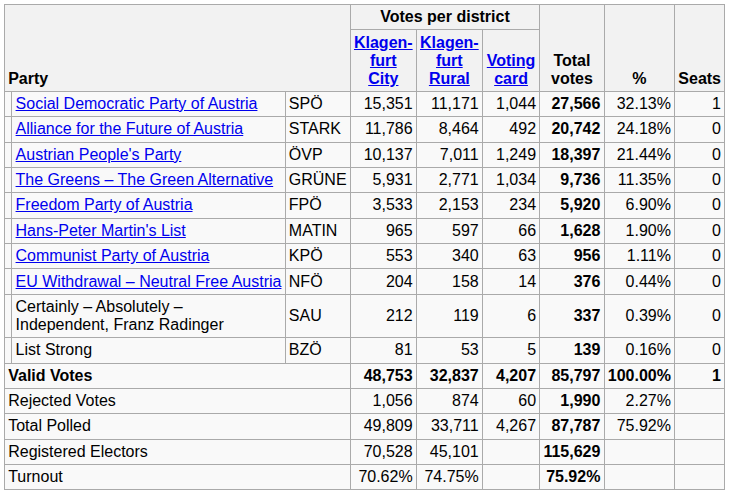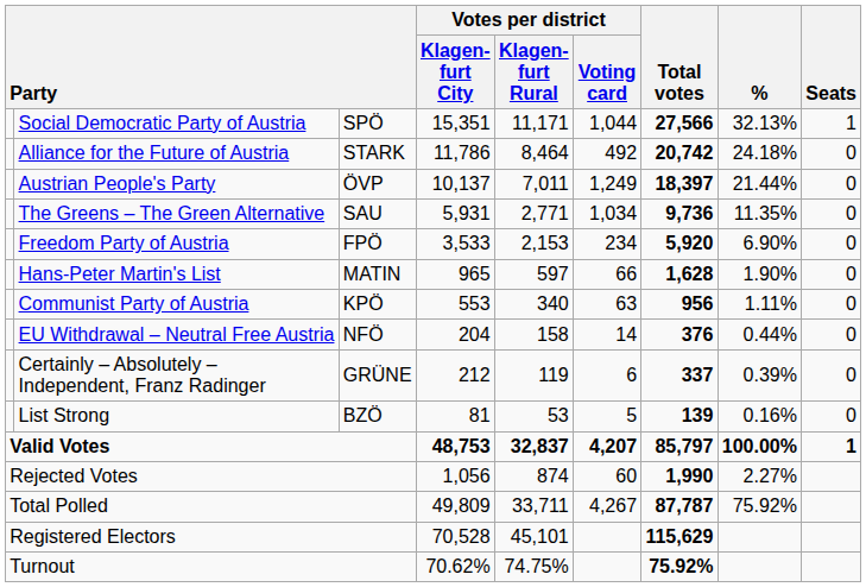 <table class="wikitable" border="1" style="text-align:right;">
 <tr>
 <th style="text-align:left;" valign=bottom rowspan=2 colspan=3>Party</th>
 <th colspan=3>Votes per district</th>
 <th align=center valign=bottom rowspan=2 width="50">Total<br>votes</th>
 <th align=center valign=bottom rowspan=2 width="50">%</th>
 <th align=center valign=bottom rowspan=2>Seats</th>
 </tr>
 <tr>
 <th align=center valign=bottom width="50"><a href='#'>Klagen-<br>furt<br>City</a></th>
 <th align=center valign=bottom width="50"><a href='#'>Klagen-<br>furt<br>Rural</a></th>
 <th align=center valign=bottom width="50"><a href='#'>Voting<br>card</a></th>
 </tr>
 <tr>
 <td></td>
 <td align=left><a href='#'>Social Democratic Party of Austria</a></td>
 <td align=left>SPÖ</td>
 <td>15,351</td>
 <td>11,171</td>
 <td>1,044</td>
 <td><strong>27,566</strong></td>
 <td>32.13%</td>
 <td>1</td>
 </tr>
 <tr>
 <td></td>
 <td align=left><a href='#'>Alliance for the Future of Austria</a></td>
 <td align=left>STARK</td>
 <td>11,786</td>
 <td>8,464</td>
 <td>492</td>
 <td><strong>20,742</strong></td>
 <td>24.18%</td>
 <td>0</td>
 </tr>
 <tr>
 <td></td>
 <td align=left><a href='#'>Austrian People's Party</a></td>
 <td align=left>ÖVP</td>
 <td>10,137</td>
 <td>7,011</td>
 <td>1,249</td>
 <td><strong>18,397</strong></td>
 <td>21.44%</td>
 <td>0</td>
 </tr>
 <tr>
 <td></td>
 <td align=left style="white-space: nowrap;"><a href='#'>The Greens – The Green Alternative</a></td>
-<td align=left>GRÜNE</td>
+<td align=left>SAU</td>
 <td>5,931</td>
 <td>2,771</td>
 <td>1,034</td>
 <td><strong>9,736</strong></td>
 <td>11.35%</td>
 <td>0</td>
 </tr>
 <tr>
 <td></td>
 <td align=left><a href='#'>Freedom Party of Austria</a></td>
 <td align=left>FPÖ</td>
 <td>3,533</td>
 <td>2,153</td>
 <td>234</td>
 <td><strong>5,920</strong></td>
 <td>6.90%</td>
 <td>0</td>
 </tr>
 <tr>
 <td></td>
 <td align=left><a href='#'>Hans-Peter Martin's List</a></td>
 <td align=left>MATIN</td>
 <td>965</td>
 <td>597</td>
 <td>66</td>
 <td><strong>1,628</strong></td>
 <td>1.90%</td>
 <td>0</td>
 </tr>
 <tr>
 <td></td>
 <td align=left><a href='#'>Communist Party of Austria</a></td>
 <td align=left>KPÖ</td>
 <td>553</td>
 <td>340</td>
 <td>63</td>
 <td><strong>956</strong></td>
 <td>1.11%</td>
 <td>0</td>
 </tr>
 <tr>
 <td></td>
 <td align=left><a href='#'>EU Withdrawal – Neutral Free Austria</a></td>
 <td align=left>NFÖ</td>
 <td>204</td>
 <td>158</td>
 <td>14</td>
 <td><strong>376</strong></td>
 <td>0.44%</td>
 <td>0</td>
 </tr>
 <tr>
 <td></td>
 <td align=left>Certainly – Absolutely –<br>Independent, Franz Radinger</td>
-<td align=left>SAU</td>
+<td align=left>GRÜNE</td>
 <td>212</td>
 <td>119</td>
 <td>6</td>
 <td><strong>337</strong></td>
 <td>0.39%</td>
 <td>0</td>
 </tr>
 <tr>
 <td></td>
 <td align=left>List Strong</td>
 <td align=left>BZÖ</td>
 <td>81</td>
 <td>53</td>
 <td>5</td>
 <td><strong>139</strong></td>
 <td>0.16%</td>
 <td>0</td>
 </tr>
 <tr style="font-weight:bold">
 <td align=left colspan=3>Valid Votes</td>
 <td>48,753</td>
 <td>32,837</td>
 <td>4,207</td>
 <td>85,797</td>
 <td>100.00%</td>
 <td>1</td>
 </tr>
 <tr>
 <td align=left colspan=3>Rejected Votes</td>
 <td>1,056</td>
 <td>874</td>
 <td>60</td>
 <td><strong>1,990</strong></td>
 <td>2.27%</td>
 <td></td>
 </tr>
 <tr>
 <td align=left colspan=3>Total Polled</td>
 <td>49,809</td>
 <td>33,711</td>
 <td>4,267</td>
 <td><strong>87,787</strong></td>
 <td>75.92%</td>
 <td></td>
 </tr>
 <tr>
 <td align=left colspan=3>Registered Electors</td>
 <td>70,528</td>
 <td>45,101</td>
 <td></td>
 <td><strong>115,629</strong></td>
 <td></td>
 <td></td>
 </tr>
 <tr>
 <td align=left colspan=3>Turnout</td>
 <td>70.62%</td>
 <td>74.75%</td>
 <td></td>
 <td><strong>75.92%</strong></td>
 <td></td>
 <td></td>
 </tr>
 </table>
